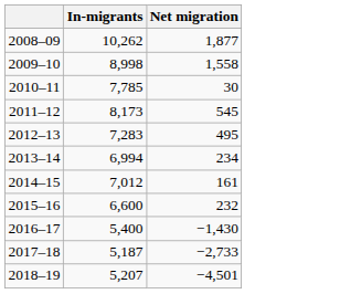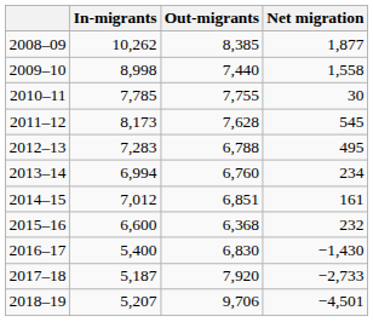 <table class="wikitable">
 <tr>
 <th></th>
 <th>In-migrants</th>
+<th>Out-migrants</th>
 <th>Net migration</th>
 </tr>
 <tr align="right">
 <td>2008–09</td>
 <td>10,262</td>
+<td>8,385</td>
 <td>1,877</td>
 </tr>
 <tr align="right">
 <td>2009–10</td>
 <td>8,998</td>
+<td>7,440</td>
 <td>1,558</td>
 </tr>
 <tr align="right">
 <td>2010–11</td>
 <td>7,785</td>
+<td>7,755</td>
 <td>30</td>
 </tr>
 <tr align="right">
 <td>2011–12</td>
 <td>8,173</td>
+<td>7,628</td>
 <td>545</td>
 </tr>
 <tr align="right">
 <td>2012–13</td>
 <td>7,283</td>
+<td>6,788</td>
 <td>495</td>
 </tr>
 <tr align="right">
 <td>2013–14</td>
 <td>6,994</td>
+<td>6,760</td>
 <td>234</td>
 </tr>
 <tr align="right">
 <td>2014–15</td>
 <td>7,012</td>
+<td>6,851</td>
 <td>161</td>
 </tr>
 <tr align="right">
 <td>2015–16</td>
 <td>6,600</td>
+<td>6,368</td>
 <td>232</td>
 </tr>
 <tr align="right">
 <td>2016–17</td>
 <td>5,400</td>
+<td>6,830</td>
 <td>−1,430</td>
 </tr>
 <tr align="right">
 <td>2017–18</td>
 <td>5,187</td>
+<td>7,920</td>
 <td>−2,733</td>
 </tr>
 <tr align="right">
 <td>2018–19</td>
 <td>5,207</td>
+<td>9,706</td>
 <td>−4,501</td>
 </tr>
 </table>
